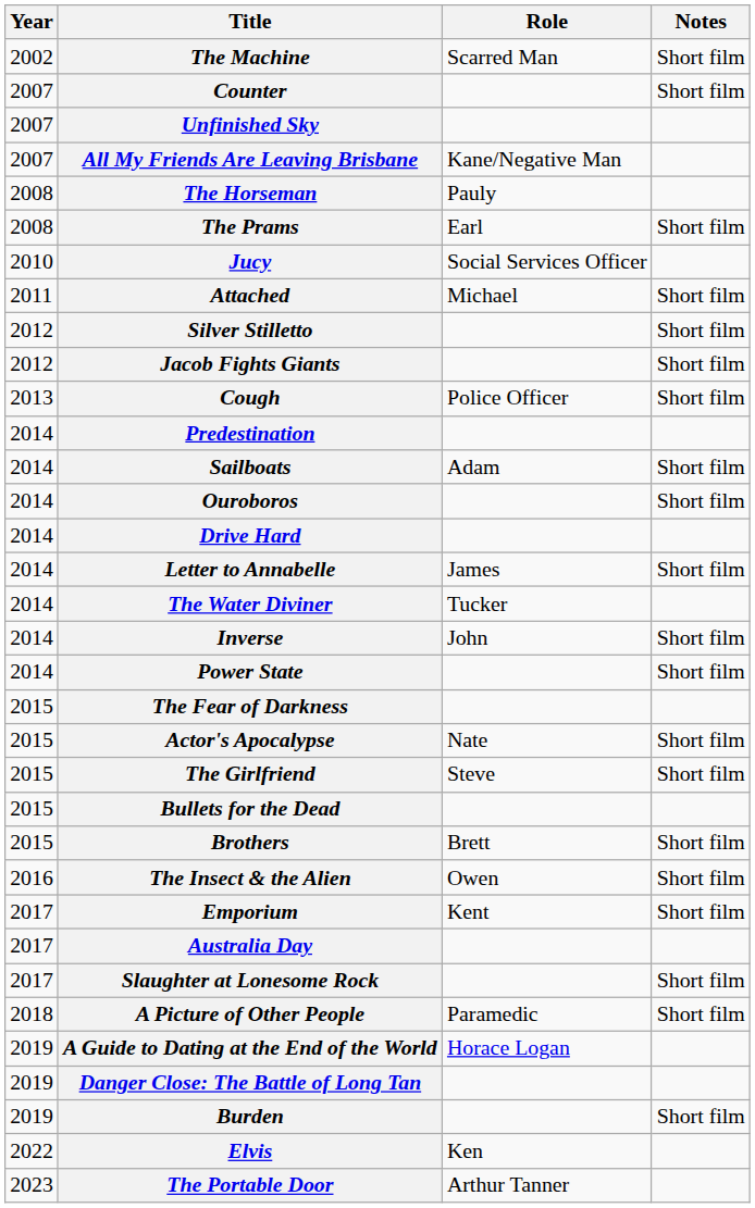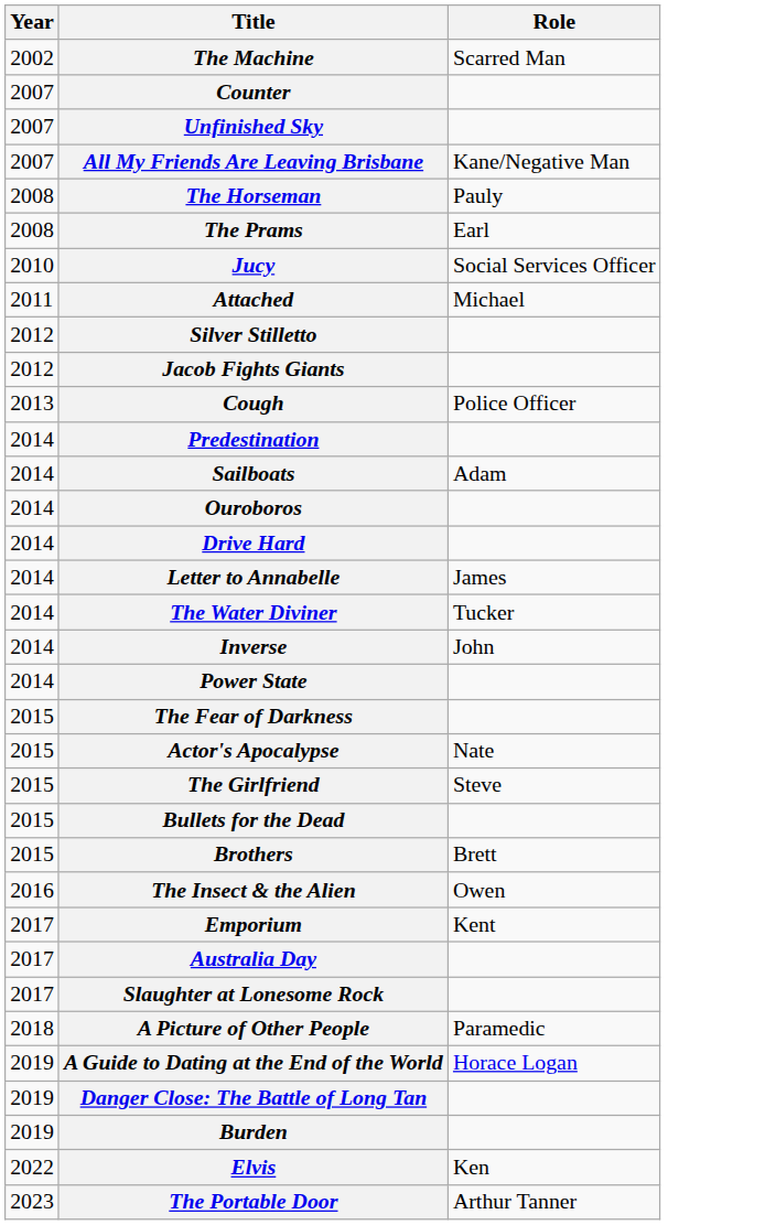 <table class="wikitable plainrowheaders sortable">
 <tr>
 <th scope="col">Year</th>
 <th scope="col">Title</th>
 <th scope="col">Role</th>
-<th scope="col" class="unsortable">Notes</th>
 </tr>
 <tr>
 <td>2002</td>
 <th scope=row><em>The Machine</em></th>
 <td>Scarred Man</td>
-<td>Short film</td>
 </tr>
 <tr>
 <td>2007</td>
 <th scope=row><em>Counter</em></th>
 <td></td>
-<td>Short film</td>
 </tr>
 <tr>
 <td>2007</td>
 <th scope=row><em><a href='#'>Unfinished Sky</a></em></th>
-<td></td>
 <td></td>
 </tr>
 <tr>
 <td>2007</td>
 <th scope=row><em><a href='#'>All My Friends Are Leaving Brisbane</a></em></th>
 <td>Kane/Negative Man</td>
-<td></td>
 </tr>
 <tr>
 <td>2008</td>
 <th scope=row><em><a href='#'>The Horseman</a></em></th>
 <td>Pauly</td>
-<td></td>
 </tr>
 <tr>
 <td>2008</td>
 <th scope=row><em>The Prams</em></th>
 <td>Earl</td>
-<td>Short film</td>
 </tr>
 <tr>
 <td>2010</td>
 <th scope=row><em><a href='#'>Jucy</a></em></th>
 <td>Social Services Officer</td>
-<td></td>
 </tr>
 <tr>
 <td>2011</td>
 <th scope=row><em>Attached</em></th>
 <td>Michael</td>
-<td>Short film</td>
 </tr>
 <tr>
 <td>2012</td>
 <th scope=row><em>Silver Stilletto</em></th>
 <td></td>
-<td>Short film</td>
 </tr>
 <tr>
 <td>2012</td>
 <th scope=row><em>Jacob Fights Giants</em></th>
 <td></td>
-<td>Short film</td>
 </tr>
 <tr>
 <td>2013</td>
 <th scope=row><em>Cough</em></th>
 <td>Police Officer</td>
-<td>Short film</td>
 </tr>
 <tr>
 <td>2014</td>
 <th scope=row><em><a href='#'>Predestination</a></em></th>
-<td></td>
 <td></td>
 </tr>
 <tr>
 <td>2014</td>
 <th scope=row><em>Sailboats</em></th>
 <td>Adam</td>
-<td>Short film</td>
 </tr>
 <tr>
 <td>2014</td>
 <th scope=row><em>Ouroboros</em></th>
 <td></td>
-<td>Short film</td>
 </tr>
 <tr>
 <td>2014</td>
 <th scope=row><em><a href='#'>Drive Hard</a></em></th>
-<td></td>
 <td></td>
 </tr>
 <tr>
 <td>2014</td>
 <th scope=row><em>Letter to Annabelle</em></th>
 <td>James</td>
-<td>Short film</td>
 </tr>
 <tr>
 <td>2014</td>
 <th scope=row><em><a href='#'>The Water Diviner</a></em></th>
 <td>Tucker</td>
-<td></td>
 </tr>
 <tr>
 <td>2014</td>
 <th scope=row><em>Inverse</em></th>
 <td>John</td>
-<td>Short film</td>
 </tr>
 <tr>
 <td>2014</td>
 <th scope=row><em>Power State</em></th>
 <td></td>
-<td>Short film</td>
 </tr>
 <tr>
 <td>2015</td>
 <th scope=row><em>The Fear of Darkness</em></th>
-<td></td>
 <td></td>
 </tr>
 <tr>
 <td>2015</td>
 <th scope=row><em>Actor's Apocalypse</em></th>
 <td>Nate</td>
-<td>Short film</td>
 </tr>
 <tr>
 <td>2015</td>
 <th scope=row><em>The Girlfriend</em></th>
 <td>Steve</td>
-<td>Short film</td>
 </tr>
 <tr>
 <td>2015</td>
 <th scope=row><em>Bullets for the Dead</em></th>
-<td></td>
 <td></td>
 </tr>
 <tr>
 <td>2015</td>
 <th scope=row><em>Brothers</em></th>
 <td>Brett</td>
-<td>Short film</td>
 </tr>
 <tr>
 <td>2016</td>
 <th scope=row><em>The Insect & the Alien</em></th>
 <td>Owen</td>
-<td>Short film</td>
 </tr>
 <tr>
 <td>2017</td>
 <th scope=row><em>Emporium</em></th>
 <td>Kent</td>
-<td>Short film</td>
 </tr>
 <tr>
 <td>2017</td>
 <th scope=row><em><a href='#'>Australia Day</a></em></th>
-<td></td>
 <td></td>
 </tr>
 <tr>
 <td>2017</td>
 <th scope=row><em>Slaughter at Lonesome Rock</em></th>
 <td></td>
-<td>Short film</td>
 </tr>
 <tr>
 <td>2018</td>
 <th scope=row><em>A Picture of Other People</em></th>
 <td>Paramedic</td>
-<td>Short film</td>
 </tr>
 <tr>
 <td>2019</td>
 <th scope=row><em>A Guide to Dating at the End of the World</em></th>
 <td><a href='#'>Horace Logan</a></td>
-<td></td>
 </tr>
 <tr>
 <td>2019</td>
 <th scope=row><em><a href='#'>Danger Close: The Battle of Long Tan</a></em></th>
-<td></td>
 <td></td>
 </tr>
 <tr>
 <td>2019</td>
 <th scope=row><em>Burden</em></th>
 <td></td>
-<td>Short film</td>
 </tr>
 <tr>
 <td>2022</td>
 <th scope=row><em><a href='#'>Elvis</a></em></th>
 <td>Ken</td>
-<td></td>
 </tr>
 <tr>
 <td>2023</td>
 <th scope=row><em><a href='#'>The Portable Door</a></em></th>
 <td>Arthur Tanner</td>
-<td></td>
 </tr>
 </table>
